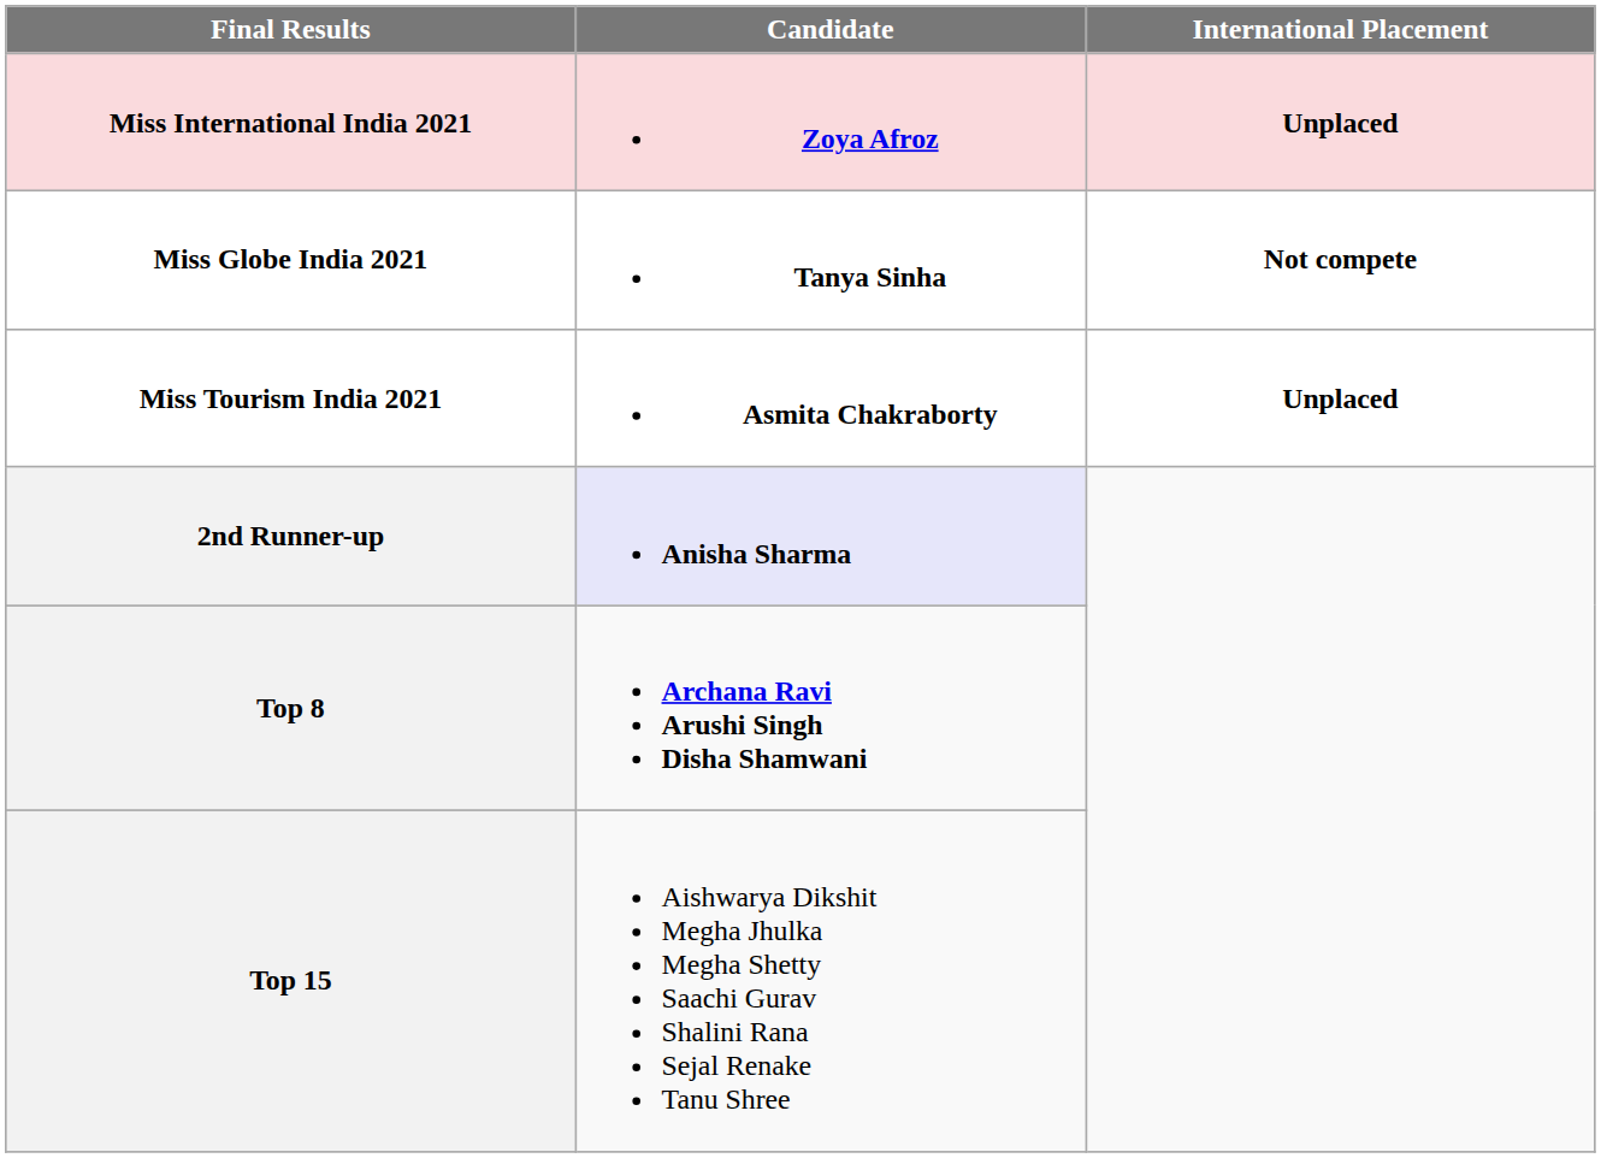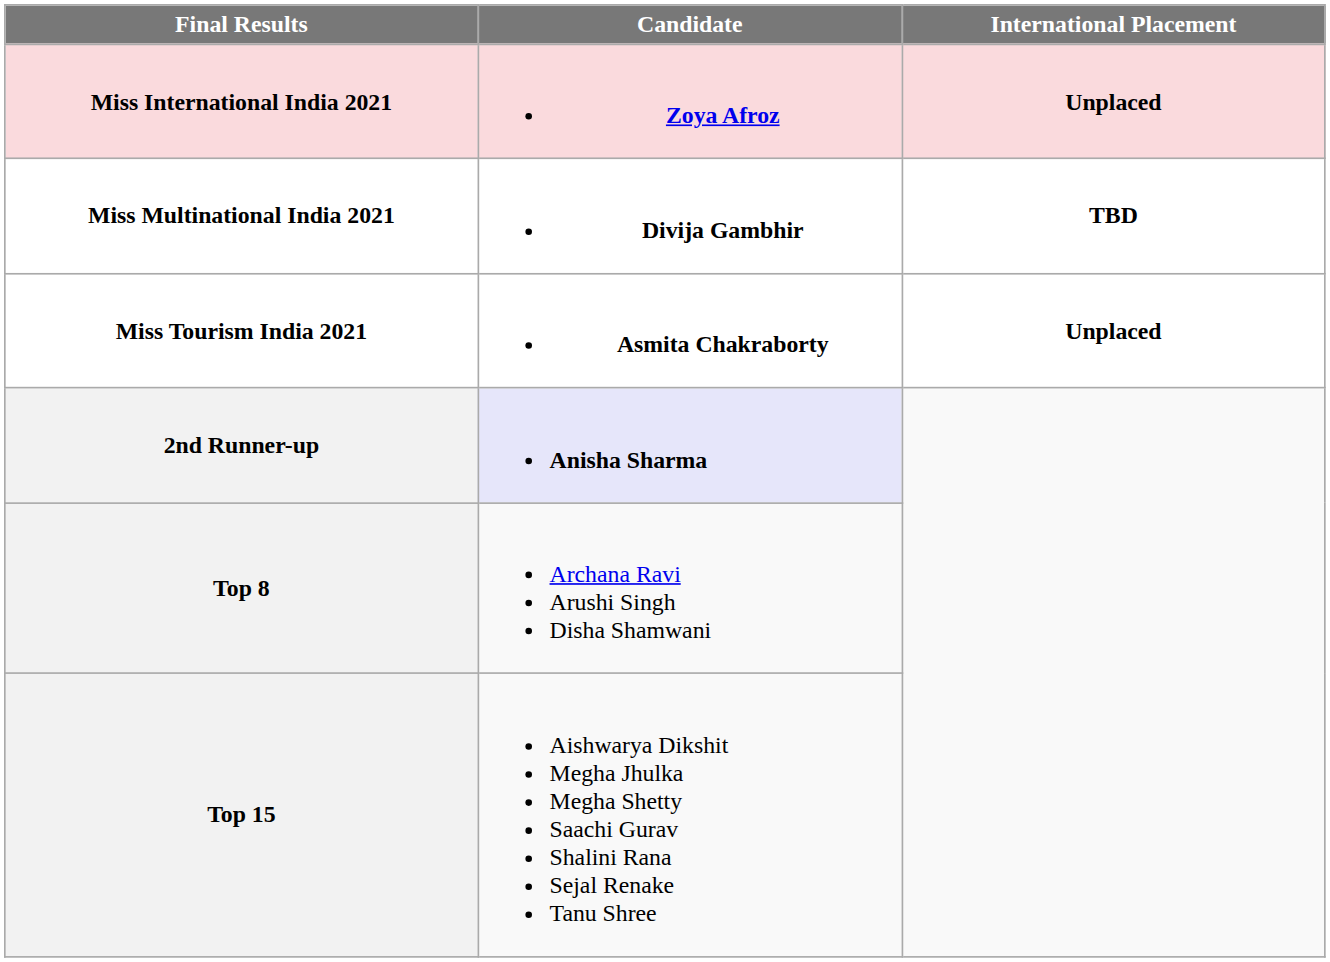 <table class="wikitable sortable" style="font-size:90%;">
 <tr>
 <th style="width:280px;background-color:#787878;color:#FFFFFF;">Final Results</th>
 <th style="width:250px;background-color:#787878;color:#FFFFFF;">Candidate</th>
 <th style="width:250px;background-color:#787878;color:#FFFFFF;">International Placement</th>
 </tr>
 <tr align="center" style="background:#fadadd; font-weight: bold">
 <td>Miss International India 2021</td>
 <td><br><ul><li><a href='#'>Zoya Afroz</a></li></ul></td>
 <td>Unplaced</td>
 </tr>
 <tr align="center" style="background:white; font-weight: bold">
-<td>Miss Globe India 2021</td>
-<td><br><ul><li><strong>Tanya Sinha</strong></li></ul></td>
-<td>Not compete</td>
+<td>Miss Multinational India 2021</td>
+<td><br><ul><li>Divija Gambhir</li></ul></td>
+<td>TBD</td>
 </tr>
 <tr align="center" style="background:white; font-weight: bold">
 <td>Miss Tourism India 2021</td>
 <td><br><ul><li><strong>Asmita Chakraborty</strong></li></ul></td>
 <td>Unplaced</td>
 </tr>
 <tr>
 <th>2nd Runner-up</th>
 <td style="background: lavender;"><br><ul><li><strong>Anisha Sharma</strong></li></ul></td>
 </tr>
 <tr>
 <th>Top 8</th>
-<td><strong><br><ul><li><a href='#'>Archana Ravi</a></li><li>Arushi Singh</li><li>Disha Shamwani</li></ul></strong></td>
+<td><br><ul><li><a href='#'>Archana Ravi</a></li><li>Arushi Singh</li><li>Disha Shamwani</li></ul></td>
 </tr>
 <tr>
 <th>Top 15</th>
 <td><br><ul><li>Aishwarya Dikshit</li><li>Megha Jhulka</li><li>Megha Shetty</li><li>Saachi Gurav</li><li>Shalini Rana</li><li>Sejal Renake</li><li>Tanu Shree</li></ul></td>
 </tr>
 </table>
